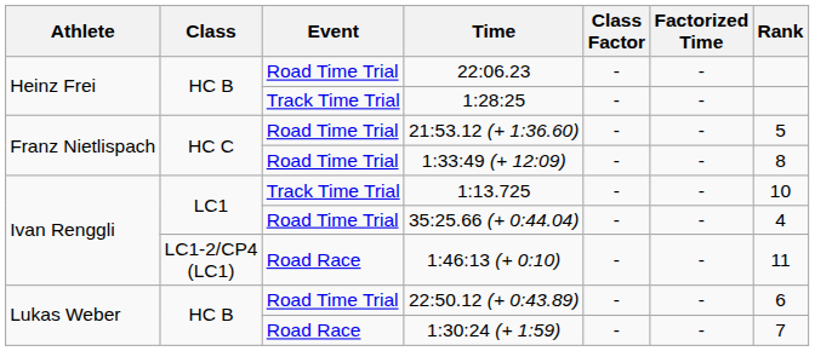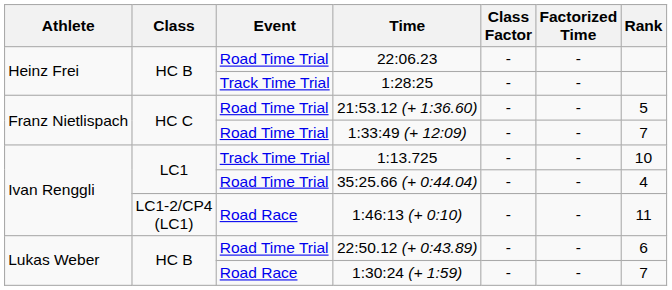 <table class=wikitable style="font-size:90%">
 <tr>
 <th>Athlete</th>
 <th>Class</th>
 <th>Event</th>
 <th>Time</th>
 <th>Class<br>Factor</th>
 <th>Factorized<br>Time</th>
 <th>Rank</th>
 </tr>
 <tr>
 <td rowspan="2">Heinz Frei</td>
 <td align="center" rowspan="2">HC B</td>
 <td><a href='#'>Road Time Trial</a></td>
 <td align="center">22:06.23</td>
 <td align="center">-</td>
 <td align="center">-</td>
 <td align="center"></td>
 </tr>
 <tr>
 <td><a href='#'>Track Time Trial</a></td>
 <td align="center">1:28:25</td>
 <td align="center">-</td>
 <td align="center">-</td>
 <td align="center"></td>
 </tr>
 <tr>
 <td rowspan="2">Franz Nietlispach</td>
 <td align="center" rowspan="2">HC C</td>
 <td><a href='#'>Road Time Trial</a></td>
 <td align="center">21:53.12 <em>(+ 1:36.60)</em></td>
 <td align="center">-</td>
 <td align="center">-</td>
 <td align="center">5</td>
 </tr>
 <tr>
 <td><a href='#'>Road Time Trial</a></td>
 <td align="center">1:33:49 <em>(+ 12:09)</em></td>
 <td align="center">-</td>
 <td align="center">-</td>
-<td align="center">8</td>
+<td align="center">7</td>
 </tr>
 <tr>
 <td rowspan="3">Ivan Renggli</td>
 <td align="center" rowspan="2">LC1</td>
 <td><a href='#'>Track Time Trial</a></td>
 <td align="center">1:13.725</td>
 <td align="center">-</td>
 <td align="center">-</td>
 <td align="center">10</td>
 </tr>
 <tr>
 <td><a href='#'>Road Time Trial</a></td>
 <td align="center">35:25.66 <em>(+ 0:44.04)</em></td>
 <td align="center">-</td>
 <td align="center">-</td>
 <td align="center">4</td>
 </tr>
 <tr>
 <td align="center">LC1-2/CP4<br>(LC1)</td>
 <td><a href='#'>Road Race</a></td>
 <td align="center">1:46:13 <em>(+ 0:10)</em></td>
 <td align="center">-</td>
 <td align="center">-</td>
 <td align="center">11</td>
 </tr>
 <tr>
 <td rowspan="2">Lukas Weber</td>
 <td align="center" rowspan="2">HC B</td>
 <td><a href='#'>Road Time Trial</a></td>
 <td align="center">22:50.12 <em>(+ 0:43.89)</em></td>
 <td align="center">-</td>
 <td align="center">-</td>
 <td align="center">6</td>
 </tr>
 <tr>
 <td><a href='#'>Road Race</a></td>
 <td align="center">1:30:24 <em>(+ 1:59)</em></td>
 <td align="center">-</td>
 <td align="center">-</td>
 <td align="center">7</td>
 </tr>
 </table>
